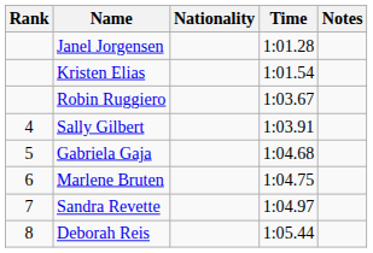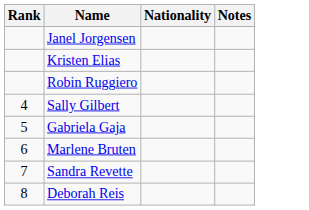 <table class="wikitable sortable" style="text-align:center">
 <tr>
 <th>Rank</th>
 <th>Name</th>
 <th>Nationality</th>
-<th>Time</th>
 <th>Notes</th>
 </tr>
 <tr>
 <td></td>
 <td align=left><a href='#'>Janel Jorgensen</a></td>
 <td align=left></td>
-<td>1:01.28</td>
 <td></td>
 </tr>
 <tr>
 <td></td>
 <td align=left><a href='#'>Kristen Elias</a></td>
 <td align=left></td>
-<td>1:01.54</td>
 <td></td>
 </tr>
 <tr>
 <td></td>
 <td align=left><a href='#'>Robin Ruggiero</a></td>
 <td align=left></td>
-<td>1:03.67</td>
 <td></td>
 </tr>
 <tr>
 <td>4</td>
 <td align=left><a href='#'>Sally Gilbert</a></td>
 <td align=left></td>
-<td>1:03.91</td>
 <td></td>
 </tr>
 <tr>
 <td>5</td>
 <td align=left><a href='#'>Gabriela Gaja</a></td>
 <td align=left></td>
-<td>1:04.68</td>
 <td></td>
 </tr>
 <tr>
 <td>6</td>
 <td align=left><a href='#'>Marlene Bruten</a></td>
 <td align=left></td>
-<td>1:04.75</td>
 <td></td>
 </tr>
 <tr>
 <td>7</td>
 <td align=left><a href='#'>Sandra Revette</a></td>
 <td align=left></td>
-<td>1:04.97</td>
 <td></td>
 </tr>
 <tr>
 <td>8</td>
 <td align=left><a href='#'>Deborah Reis</a></td>
 <td align=left></td>
-<td>1:05.44</td>
 <td></td>
 </tr>
 </table>
